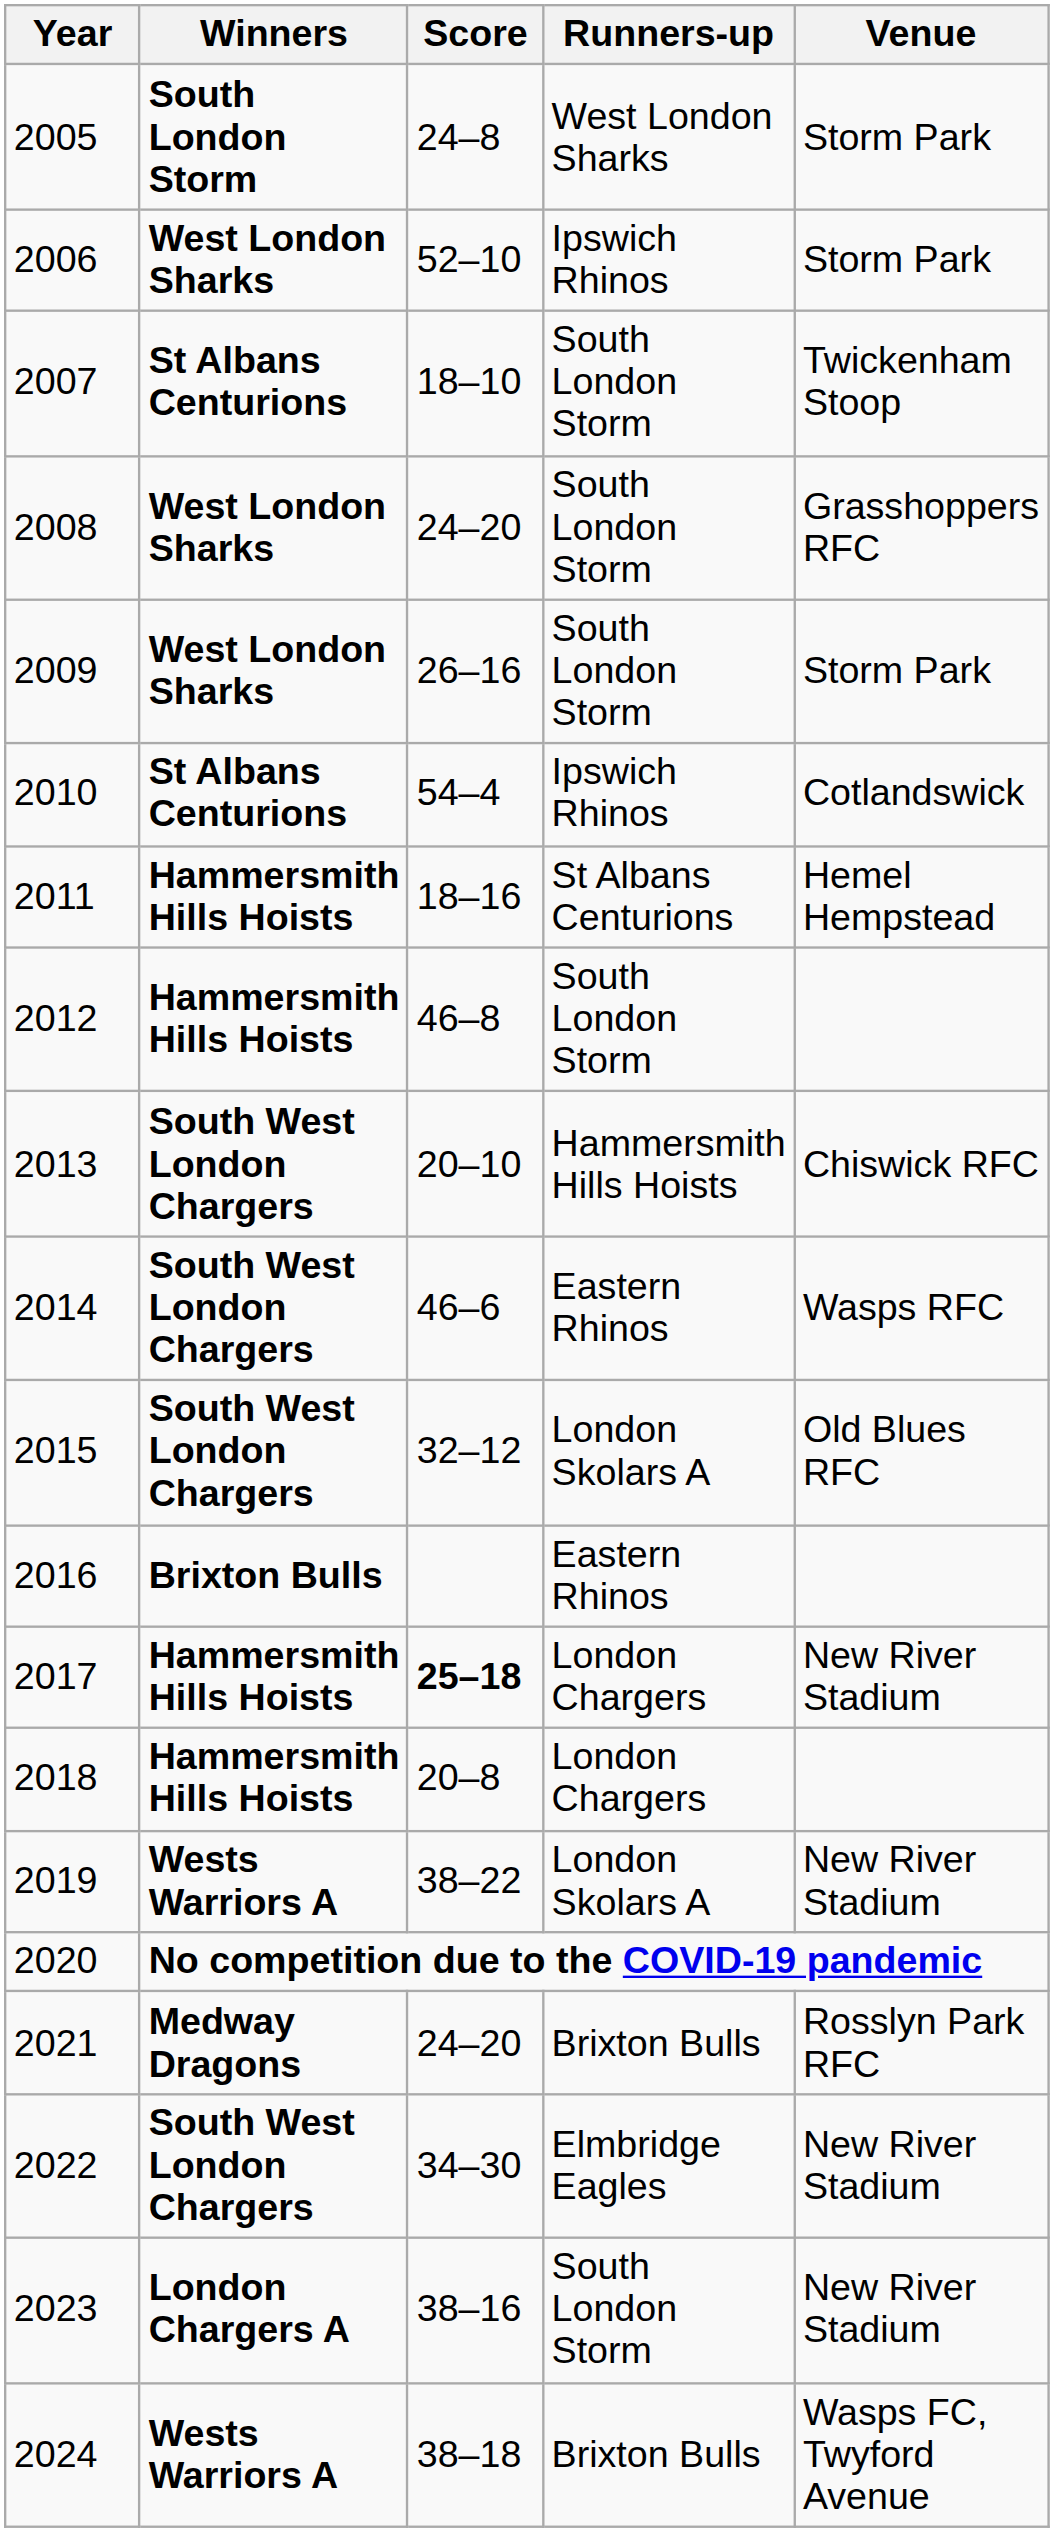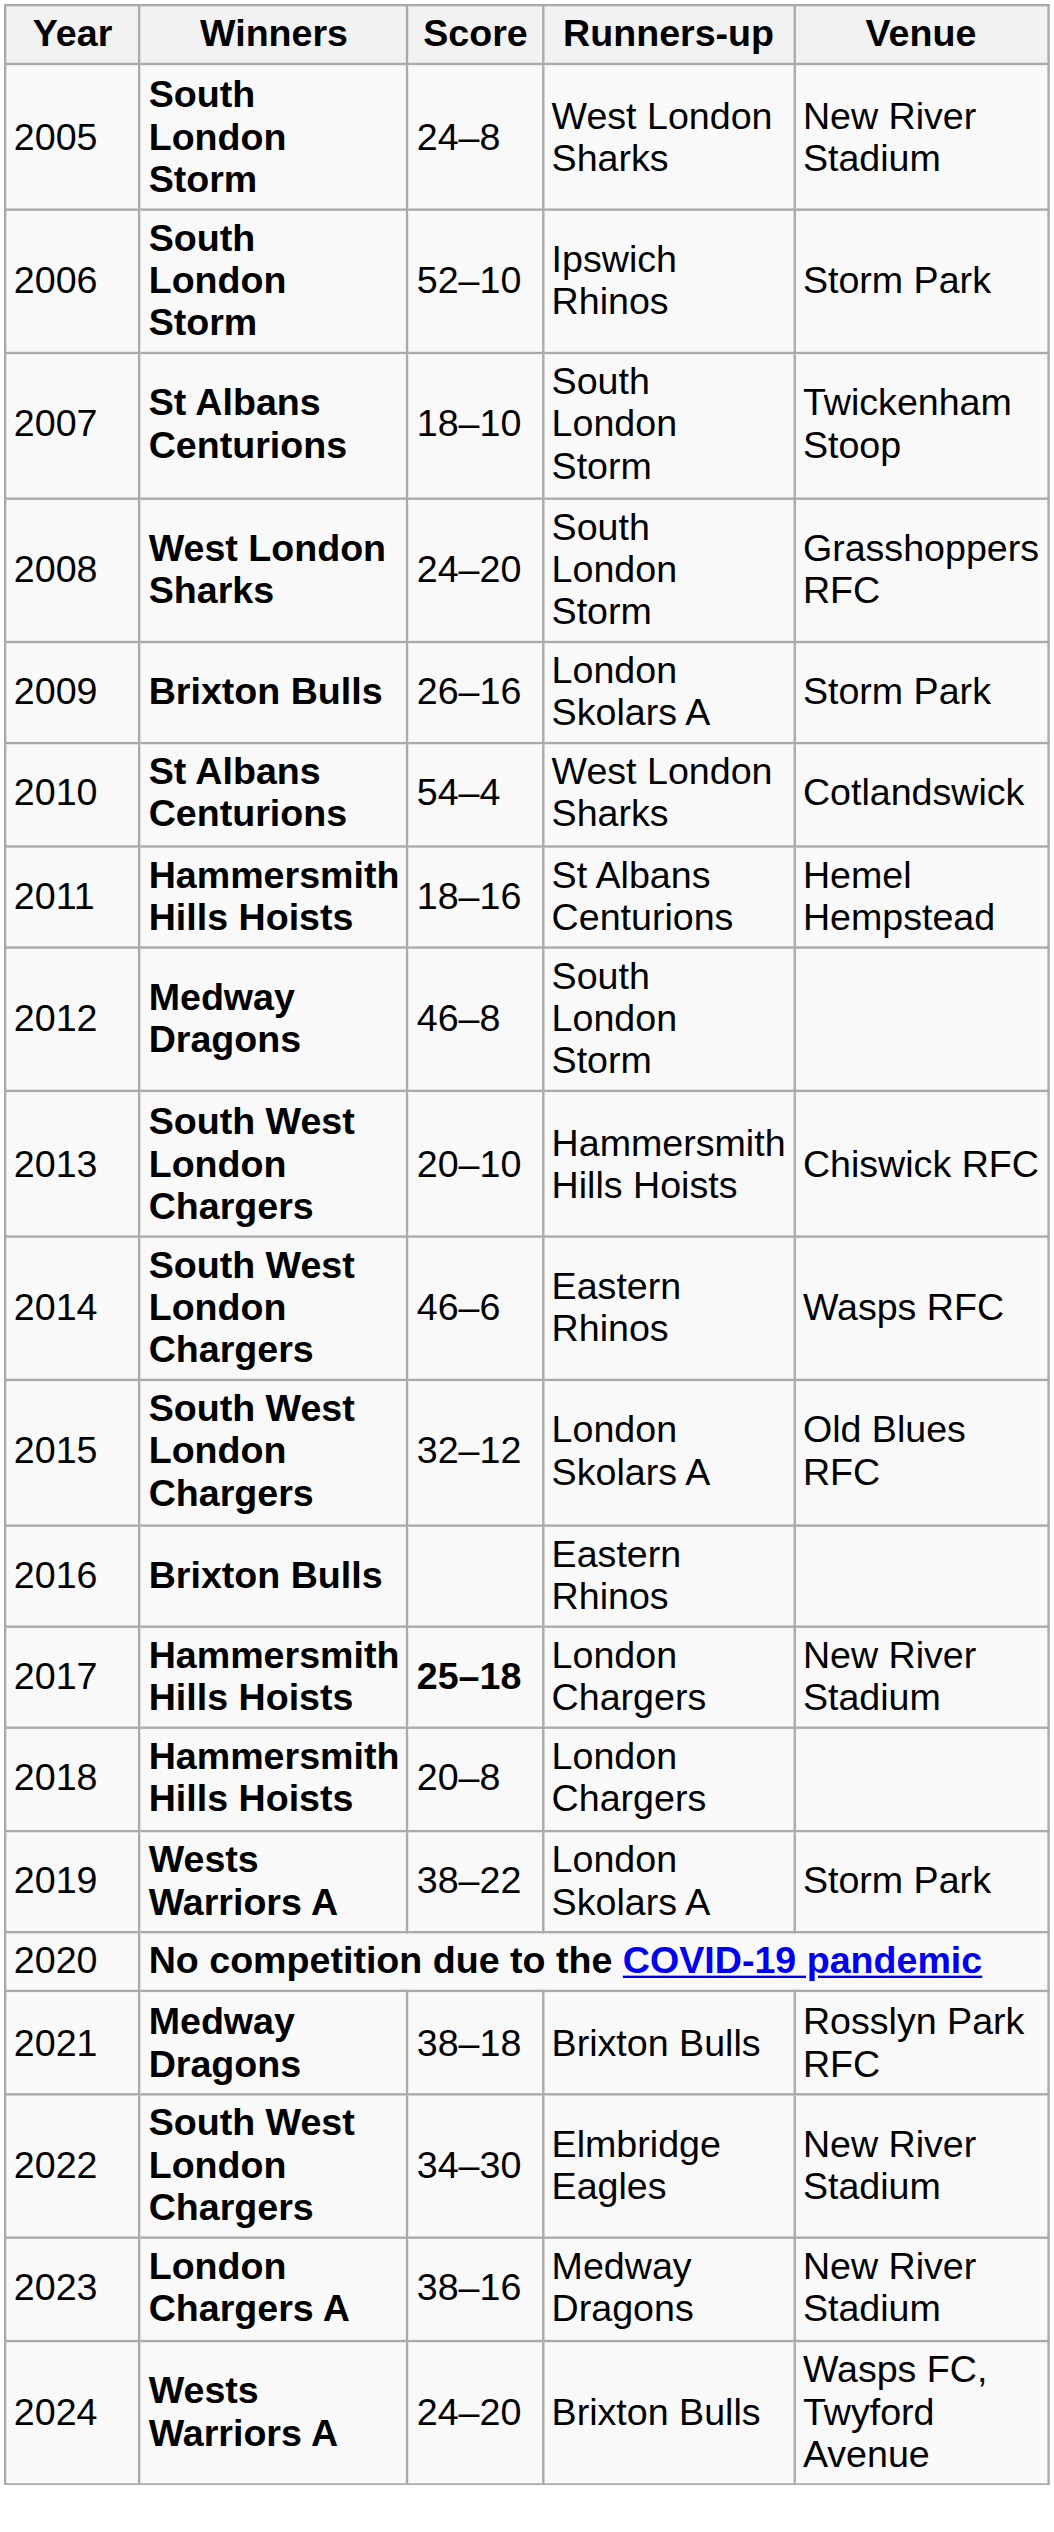 <table class="wikitable" style="text-align:left;">
 <tr>
 <th width=50>Year</th>
 <th width=70>Winners</th>
 <th width="50">Score</th>
 <th width="70">Runners-up</th>
 <th width=70>Venue</th>
 </tr>
 <tr>
 <td>2005</td>
 <td><strong>South London Storm</strong></td>
 <td>24–8</td>
 <td>West London Sharks</td>
-<td>Storm Park</td>
+<td>New River Stadium</td>
 </tr>
 <tr>
 <td>2006</td>
-<td><strong>West London Sharks</strong></td>
+<td><strong>South London Storm</strong></td>
 <td>52–10</td>
 <td>Ipswich Rhinos</td>
 <td>Storm Park</td>
 </tr>
 <tr>
 <td>2007</td>
 <td><strong>St Albans Centurions</strong></td>
 <td>18–10</td>
 <td>South London Storm</td>
 <td>Twickenham Stoop</td>
 </tr>
 <tr>
 <td>2008</td>
 <td><strong>West London Sharks</strong></td>
 <td>24–20</td>
 <td>South London Storm</td>
 <td>Grasshoppers RFC</td>
 </tr>
 <tr>
 <td>2009</td>
-<td><strong>West London Sharks</strong></td>
+<td><strong>Brixton Bulls</strong></td>
 <td>26–16</td>
-<td>South London Storm</td>
+<td>London Skolars A</td>
 <td>Storm Park</td>
 </tr>
 <tr>
 <td>2010</td>
 <td><strong>St Albans Centurions</strong></td>
 <td>54–4</td>
-<td>Ipswich Rhinos</td>
+<td>West London Sharks</td>
 <td>Cotlandswick</td>
 </tr>
 <tr>
 <td>2011</td>
 <td><strong>Hammersmith Hills Hoists</strong></td>
 <td>18–16</td>
 <td>St Albans Centurions</td>
 <td>Hemel Hempstead</td>
 </tr>
 <tr>
 <td>2012</td>
-<td><strong>Hammersmith Hills Hoists</strong></td>
+<td><strong>Medway Dragons</strong></td>
 <td>46–8</td>
 <td>South London Storm</td>
 <td></td>
 </tr>
 <tr>
 <td>2013</td>
 <td><strong>South West London Chargers</strong></td>
 <td>20–10</td>
 <td>Hammersmith Hills Hoists</td>
 <td>Chiswick RFC</td>
 </tr>
 <tr>
 <td>2014</td>
 <td><strong>South West London Chargers</strong></td>
 <td>46–6</td>
 <td>Eastern Rhinos</td>
 <td>Wasps RFC</td>
 </tr>
 <tr>
 <td>2015</td>
 <td><strong>South West London Chargers</strong></td>
 <td>32–12</td>
 <td>London Skolars A</td>
 <td>Old Blues RFC</td>
 </tr>
 <tr>
 <td>2016</td>
 <td><strong>Brixton Bulls</strong></td>
 <td></td>
 <td>Eastern Rhinos</td>
 <td></td>
 </tr>
 <tr>
 <td>2017</td>
 <td><strong>Hammersmith Hills Hoists</strong></td>
 <td><strong>25–18</strong></td>
 <td>London Chargers</td>
 <td>New River Stadium</td>
 </tr>
 <tr>
 <td>2018</td>
 <td><strong>Hammersmith Hills Hoists</strong></td>
 <td>20–8</td>
 <td>London Chargers</td>
 <td></td>
 </tr>
 <tr>
 <td>2019</td>
 <td><strong>Wests Warriors A</strong></td>
 <td>38–22</td>
 <td>London Skolars A</td>
-<td>New River Stadium</td>
+<td>Storm Park</td>
 </tr>
 <tr>
 <td>2020</td>
 <td colspan="4"><strong>No competition due to the <a href='#'>COVID-19 pandemic</a></strong></td>
 </tr>
 <tr>
 <td>2021</td>
 <td><strong>Medway Dragons</strong></td>
-<td>24–20</td>
+<td>38–18</td>
 <td>Brixton Bulls</td>
 <td>Rosslyn Park RFC</td>
 </tr>
 <tr>
 <td>2022</td>
 <td><strong>South West London Chargers</strong></td>
 <td>34–30</td>
 <td>Elmbridge Eagles</td>
 <td>New River Stadium</td>
 </tr>
 <tr>
 <td>2023</td>
 <td><strong>London Chargers A</strong></td>
 <td>38–16</td>
-<td>South London Storm</td>
+<td>Medway Dragons</td>
 <td>New River Stadium</td>
 </tr>
 <tr>
 <td>2024</td>
 <td><strong>Wests Warriors A</strong></td>
-<td>38–18</td>
+<td>24–20</td>
 <td>Brixton Bulls</td>
 <td>Wasps FC, Twyford Avenue</td>
 </tr>
 </table>
